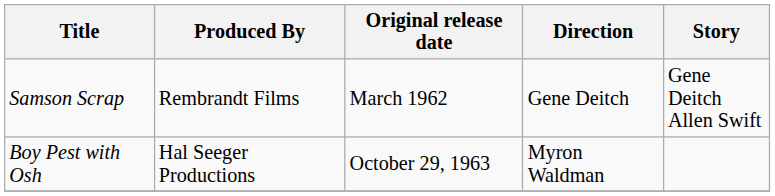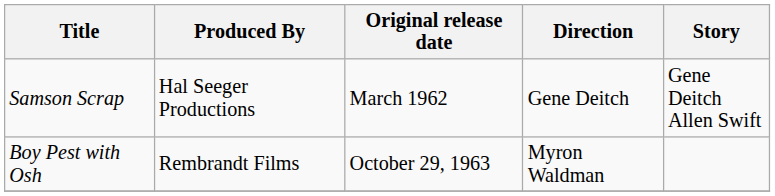 <table class="wikitable sortable">
 <tr>
 <th scope="col">Title</th>
 <th scope="col">Produced By</th>
 <th scope="col">Original release date</th>
 <th scope="col">Direction</th>
 <th scope="col">Story</th>
 </tr>
 <tr>
 <td scope="row"><em>Samson Scrap</em></td>
-<td>Rembrandt Films</td>
+<td>Hal Seeger Productions</td>
 <td>March 1962</td>
 <td>Gene Deitch</td>
 <td>Gene Deitch<br>Allen Swift</td>
 </tr>
 <tr>
 <td scope="row"><em>Boy Pest with Osh</em></td>
-<td>Hal Seeger Productions</td>
+<td>Rembrandt Films</td>
 <td>October 29, 1963</td>
 <td>Myron Waldman</td>
 <td></td>
 </tr>
 <tr>
 </tr>
 </table>
